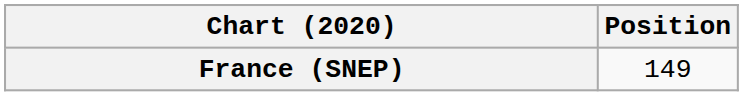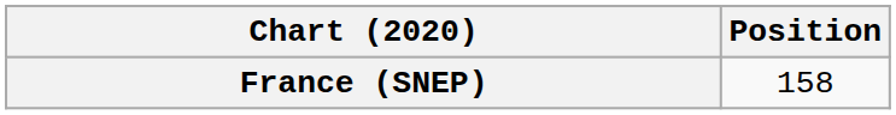 <table class="wikitable plainrowheaders" style="text-align:center">
 <tr>
 <th scope="col" style="width:22em;">Chart (2020)</th>
 <th scope="col">Position</th>
 </tr>
 <tr>
 <th scope="row">France (SNEP)</th>
-<td>149</td>
+<td>158</td>
 </tr>
 </table>
